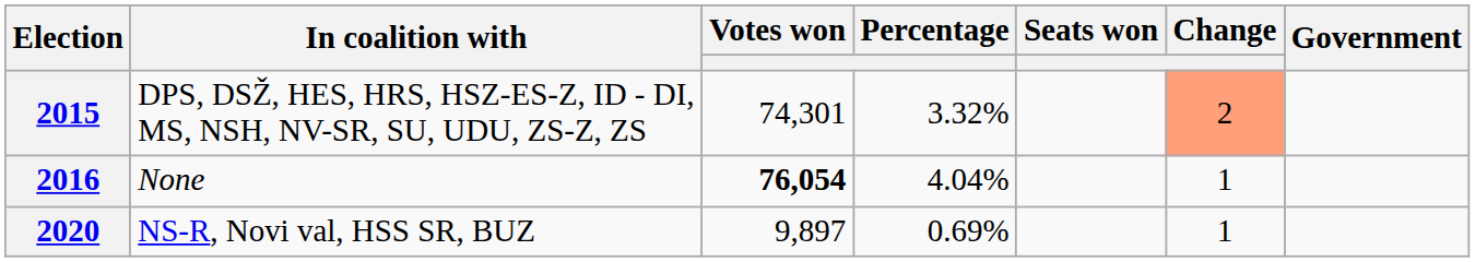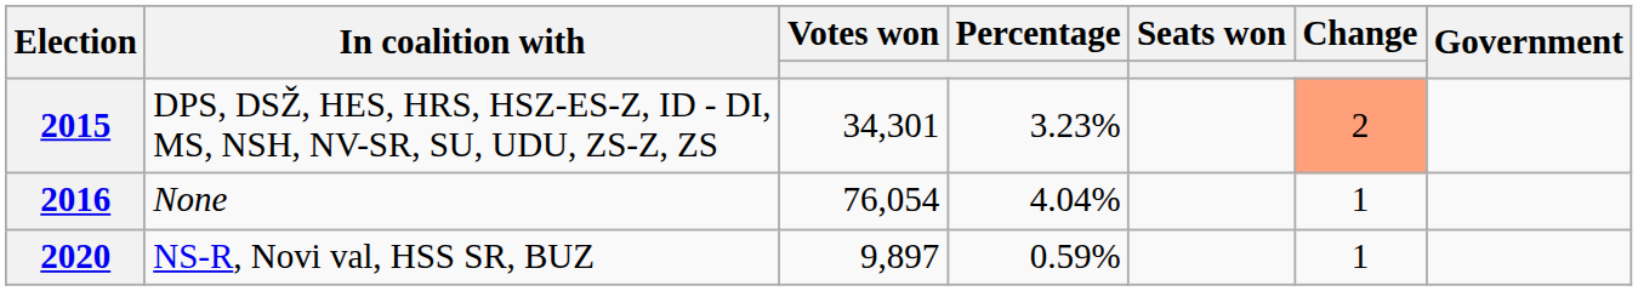 <table class="wikitable" style="text-align: left;">
 <tr>
 <th rowspan=2>Election</th>
 <th rowspan=2>In coalition with</th>
 <th>Votes won</th>
 <th>Percentage</th>
 <th>Seats won</th>
 <th>Change</th>
 <th rowspan=2>Government</th>
 </tr>
 <tr>
 <th colspan=2></th>
 <th colspan=2></th>
 </tr>
 <tr>
 <th><a href='#'>2015</a></th>
 <td>DPS, DSŽ, HES, HRS, HSZ-ES-Z, ID - DI,<br>MS, NSH, NV-SR, SU, UDU, ZS-Z, ZS</td>
-<td align=right>74,301</td>
-<td align=right>3.32%</td>
+<td align=right>34,301</td>
+<td align=right>3.23%</td>
 <td></td>
 <td align=center style="background: lightsalmon;"> 2</td>
 <td></td>
 </tr>
 <tr>
 <th><a href='#'>2016</a></th>
 <td><em>None</em></td>
-<td align=right><strong>76,054</strong></td>
+<td align=right>76,054</td>
 <td align=right>4.04%</td>
 <td></td>
 <td align=center> 1</td>
 <td></td>
 </tr>
 <tr>
 <th><a href='#'>2020</a></th>
 <td><a href='#'>NS-R</a>, Novi val, HSS SR, BUZ</td>
 <td align=right>9,897</td>
-<td align=right>0.69%</td>
+<td align=right>0.59%</td>
 <td></td>
 <td align=center> 1</td>
 <td></td>
 </tr>
 </table>
